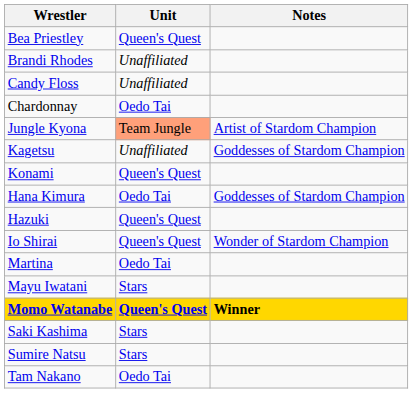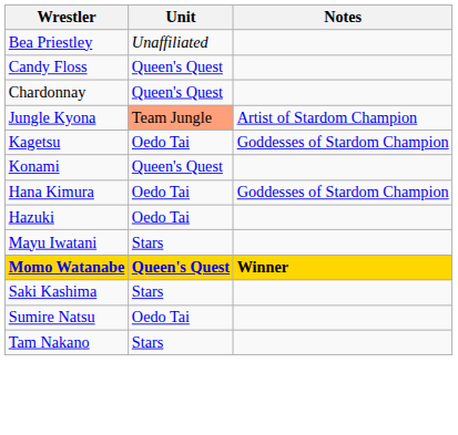 <table class="wikitable sortable" align="left center">
 <tr>
 <th>Wrestler</th>
 <th>Unit</th>
 <th>Notes</th>
 </tr>
 <tr>
 <td><a href='#'>Bea Priestley</a></td>
-<td><a href='#'>Queen's Quest</a></td>
-<td></td>
-</tr>
-<tr>
-<td><a href='#'>Brandi Rhodes</a></td>
 <td><em>Unaffiliated</em></td>
 <td></td>
 </tr>
 <tr>
 <td><a href='#'>Candy Floss</a></td>
-<td><em>Unaffiliated</em></td>
+<td><a href='#'>Queen's Quest</a></td>
 <td></td>
 </tr>
 <tr>
 <td>Chardonnay</td>
-<td><a href='#'>Oedo Tai</a></td>
+<td><a href='#'>Queen's Quest</a></td>
 <td></td>
 </tr>
 <tr>
 <td><a href='#'>Jungle Kyona</a></td>
 <td style="background: lightsalmon;">Team Jungle</td>
 <td><a href='#'>Artist of Stardom Champion</a></td>
 </tr>
 <tr>
 <td><a href='#'>Kagetsu</a></td>
-<td><em>Unaffiliated</em></td>
+<td><a href='#'>Oedo Tai</a></td>
 <td><a href='#'>Goddesses of Stardom Champion</a></td>
 </tr>
 <tr>
 <td><a href='#'>Konami</a></td>
 <td><a href='#'>Queen's Quest</a></td>
 <td></td>
 </tr>
 <tr>
 <td><a href='#'>Hana Kimura</a></td>
 <td><a href='#'>Oedo Tai</a></td>
 <td><a href='#'>Goddesses of Stardom Champion</a></td>
 </tr>
 <tr>
 <td><a href='#'>Hazuki</a></td>
-<td><a href='#'>Queen's Quest</a></td>
-<td></td>
-</tr>
-<tr>
-<td><a href='#'>Io Shirai</a></td>
-<td><a href='#'>Queen's Quest</a></td>
-<td><a href='#'>Wonder of Stardom Champion</a></td>
-</tr>
-<tr>
-<td><a href='#'>Martina</a></td>
 <td><a href='#'>Oedo Tai</a></td>
 <td></td>
 </tr>
 <tr>
 <td><a href='#'>Mayu Iwatani</a></td>
 <td><a href='#'>Stars</a></td>
 <td></td>
 </tr>
 <tr style="background: gold">
 <td><strong><a href='#'>Momo Watanabe</a></strong></td>
 <td><strong><a href='#'>Queen's Quest</a></strong></td>
 <td><strong>Winner</strong></td>
 </tr>
 <tr>
 <td><a href='#'>Saki Kashima</a></td>
 <td><a href='#'>Stars</a></td>
 <td></td>
 </tr>
 <tr>
 <td><a href='#'>Sumire Natsu</a></td>
-<td><a href='#'>Stars</a></td>
+<td><a href='#'>Oedo Tai</a></td>
 <td></td>
 </tr>
 <tr>
 <td><a href='#'>Tam Nakano</a></td>
-<td><a href='#'>Oedo Tai</a></td>
+<td><a href='#'>Stars</a></td>
 <td></td>
 </tr>
 </table>
